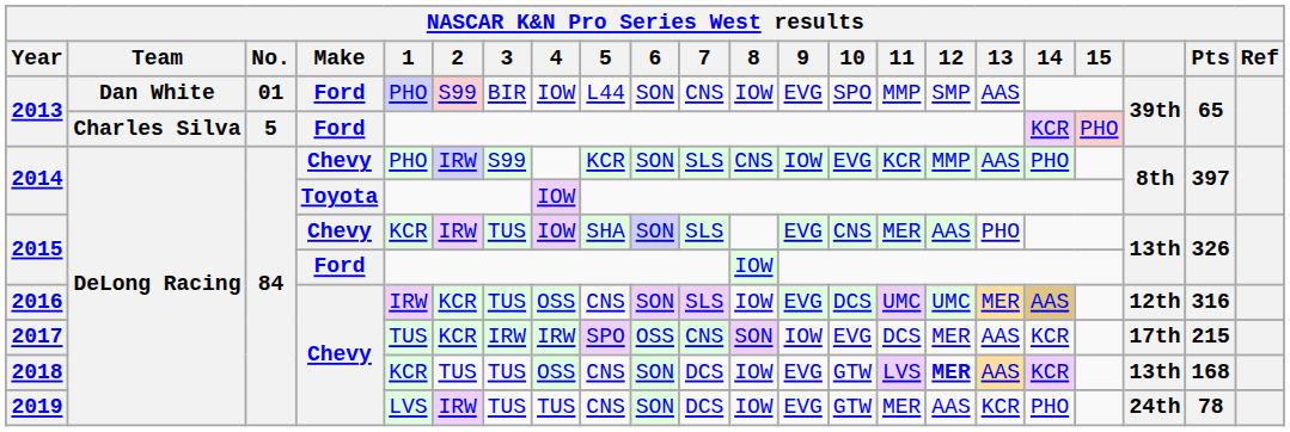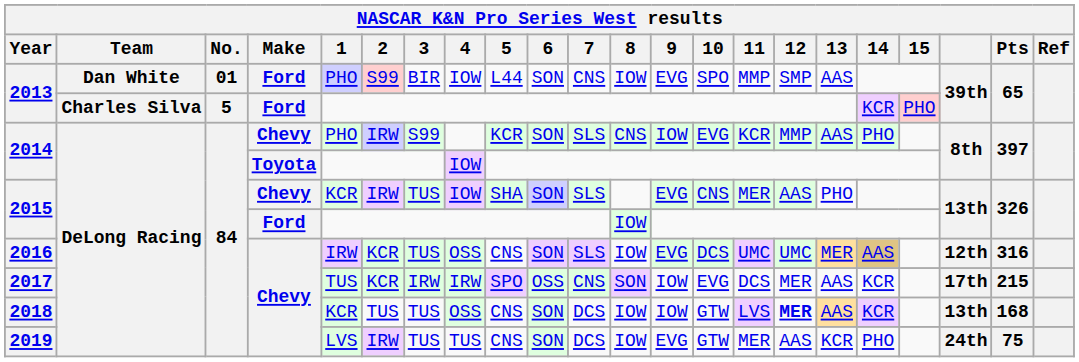 <table class="wikitable" style="text-align:center; font-size:75%">
 <tr>
 <th colspan=23><a href='#'>NASCAR K&N Pro Series West</a> results</th>
 </tr>
 <tr>
 <th>Year</th>
 <th>Team</th>
 <th>No.</th>
 <th>Make</th>
 <th>1</th>
 <th>2</th>
 <th>3</th>
 <th>4</th>
 <th>5</th>
 <th>6</th>
 <th>7</th>
 <th>8</th>
 <th>9</th>
 <th>10</th>
 <th>11</th>
 <th>12</th>
 <th>13</th>
 <th>14</th>
 <th>15</th>
 <th></th>
 <th>Pts</th>
 <th>Ref</th>
 </tr>
 <tr>
 <th rowspan=2><a href='#'>2013</a></th>
 <th>Dan White</th>
 <th>01</th>
 <th><a href='#'>Ford</a></th>
 <td style="background:#CFCFFF;"><a href='#'>PHO</a><br></td>
 <td style="background:#FFCFCF;"><a href='#'>S99</a><br></td>
 <td><a href='#'>BIR</a></td>
 <td><a href='#'>IOW</a></td>
 <td><a href='#'>L44</a></td>
 <td><a href='#'>SON</a></td>
 <td><a href='#'>CNS</a></td>
 <td><a href='#'>IOW</a></td>
 <td><a href='#'>EVG</a></td>
 <td><a href='#'>SPO</a></td>
 <td><a href='#'>MMP</a></td>
 <td><a href='#'>SMP</a></td>
 <td><a href='#'>AAS</a></td>
 <td colspan=2></td>
 <th rowspan=2>39th</th>
 <th rowspan=2>65</th>
 <th rowspan=2></th>
 </tr>
 <tr>
 <th>Charles Silva</th>
 <th>5</th>
 <th><a href='#'>Ford</a></th>
 <td colspan=13></td>
 <td style="background:#EFCFFF;"><a href='#'>KCR</a><br></td>
 <td style="background:#FFCFCF;"><a href='#'>PHO</a><br></td>
 </tr>
 <tr>
 <th rowspan=2><a href='#'>2014</a></th>
 <th rowspan=8>DeLong Racing</th>
 <th rowspan=8>84</th>
 <th><a href='#'>Chevy</a></th>
 <td style="background:#DFFFDF;"><a href='#'>PHO</a><br></td>
 <td style="background:#CFCFFF;"><a href='#'>IRW</a><br></td>
 <td style="background:#DFFFDF;"><a href='#'>S99</a><br></td>
 <td></td>
 <td style="background:#DFFFDF;"><a href='#'>KCR</a><br></td>
 <td style="background:#DFFFDF;"><a href='#'>SON</a><br></td>
 <td style="background:#DFFFDF;"><a href='#'>SLS</a><br></td>
 <td style="background:#DFFFDF;"><a href='#'>CNS</a><br></td>
 <td style="background:#DFFFDF;"><a href='#'>IOW</a><br></td>
 <td style="background:#DFFFDF;"><a href='#'>EVG</a><br></td>
 <td style="background:#DFFFDF;"><a href='#'>KCR</a><br></td>
 <td style="background:#DFFFDF;"><a href='#'>MMP</a><br></td>
 <td style="background:#DFFFDF;"><a href='#'>AAS</a><br></td>
 <td style="background:#DFFFDF;"><a href='#'>PHO</a><br></td>
 <td></td>
 <th rowspan=2>8th</th>
 <th rowspan=2>397</th>
 <th rowspan=2></th>
 </tr>
 <tr>
 <th><a href='#'>Toyota</a></th>
 <td colspan=3></td>
 <td style="background:#EFCFFF;"><a href='#'>IOW</a><br></td>
 <td colspan=11></td>
 </tr>
 <tr>
 <th rowspan=2><a href='#'>2015</a></th>
 <th><a href='#'>Chevy</a></th>
 <td style="background:#DFFFDF;"><a href='#'>KCR</a><br></td>
 <td style="background:#EFCFFF;"><a href='#'>IRW</a><br></td>
 <td style="background:#DFFFDF;"><a href='#'>TUS</a><br></td>
 <td style="background:#EFCFFF;"><a href='#'>IOW</a><br></td>
 <td style="background:#DFFFDF;"><a href='#'>SHA</a><br></td>
 <td style="background:#CFCFFF;"><a href='#'>SON</a><br></td>
 <td style="background:#DFFFDF;"><a href='#'>SLS</a><br></td>
 <td></td>
 <td style="background:#DFFFDF;"><a href='#'>EVG</a><br></td>
 <td style="background:#DFFFDF;"><a href='#'>CNS</a><br></td>
 <td style="background:#DFFFDF;"><a href='#'>MER</a><br></td>
 <td style="background:#DFFFDF;"><a href='#'>AAS</a><br></td>
 <td><a href='#'>PHO</a></td>
 <td colspan=2></td>
 <th rowspan=2>13th</th>
 <th rowspan=2>326</th>
 <th rowspan=2></th>
 </tr>
 <tr>
 <th><a href='#'>Ford</a></th>
 <td colspan=7></td>
 <td style="background:#DFFFDF;"><a href='#'>IOW</a><br></td>
 <td colspan=7></td>
 </tr>
 <tr>
 <th><a href='#'>2016</a></th>
 <th rowspan=4><a href='#'>Chevy</a></th>
 <td style="background:#EFCFFF;"><a href='#'>IRW</a><br></td>
 <td style="background:#DFFFDF;"><a href='#'>KCR</a><br></td>
 <td style="background:#DFFFDF;"><a href='#'>TUS</a><br></td>
 <td style="background:#DFFFDF;"><a href='#'>OSS</a><br></td>
 <td><a href='#'>CNS</a></td>
 <td style="background:#EFCFFF;"><a href='#'>SON</a><br></td>
 <td style="background:#EFCFFF;"><a href='#'>SLS</a><br></td>
 <td><a href='#'>IOW</a></td>
 <td style="background:#DFFFDF;"><a href='#'>EVG</a><br></td>
 <td style="background:#DFFFDF;"><a href='#'>DCS</a><br></td>
 <td style="background:#EFCFFF;"><a href='#'>UMC</a><br></td>
 <td style="background:#DFFFDF;"><a href='#'>UMC</a><br></td>
 <td style="background:#FFDF9F;"><a href='#'>MER</a><br></td>
 <td style="background:#DFC484;"><a href='#'>AAS</a><br></td>
 <td></td>
 <th>12th</th>
 <th>316</th>
 <th></th>
 </tr>
 <tr>
 <th><a href='#'>2017</a></th>
 <td style="background:#DFFFDF;"><a href='#'>TUS</a><br></td>
 <td style="background:#DFFFDF;"><a href='#'>KCR</a><br></td>
 <td style="background:#DFFFDF;"><a href='#'>IRW</a><br></td>
 <td style="background:#DFFFDF;"><a href='#'>IRW</a><br></td>
 <td style="background:#EFCFFF;"><a href='#'>SPO</a><br></td>
 <td style="background:#DFFFDF;"><a href='#'>OSS</a><br></td>
 <td style="background:#DFFFDF;"><a href='#'>CNS</a><br></td>
 <td style="background:#EFCFFF;"><a href='#'>SON</a><br></td>
 <td><a href='#'>IOW</a></td>
 <td><a href='#'>EVG</a></td>
 <td><a href='#'>DCS</a></td>
 <td><a href='#'>MER</a></td>
 <td><a href='#'>AAS</a></td>
 <td><a href='#'>KCR</a></td>
 <td></td>
 <th>17th</th>
 <th>215</th>
 <th></th>
 </tr>
 <tr>
 <th><a href='#'>2018</a></th>
 <td style="background:#DFFFDF;"><a href='#'>KCR</a><br></td>
 <td><a href='#'>TUS</a></td>
 <td><a href='#'>TUS</a></td>
 <td style="background:#DFFFDF;"><a href='#'>OSS</a><br></td>
 <td><a href='#'>CNS</a></td>
 <td style="background:#DFFFDF;"><a href='#'>SON</a><br></td>
 <td><a href='#'>DCS</a></td>
 <td><a href='#'>IOW</a></td>
-<td><a href='#'>EVG</a></td>
+<td><a href='#'>IOW</a></td>
 <td><a href='#'>GTW</a></td>
 <td style="background:#EFCFFF;"><a href='#'>LVS</a><br></td>
 <td><strong><a href='#'>MER</a></strong></td>
 <td style="background:#FFDF9F;"><a href='#'>AAS</a><br></td>
 <td style="background:#EFCFFF;"><a href='#'>KCR</a><br></td>
 <td></td>
 <th>13th</th>
 <th>168</th>
 <th></th>
 </tr>
 <tr>
 <th><a href='#'>2019</a></th>
 <td style="background:#DFFFDF;"><a href='#'>LVS</a><br></td>
 <td style="background:#EFCFFF;"><a href='#'>IRW</a><br></td>
 <td><a href='#'>TUS</a></td>
 <td><a href='#'>TUS</a></td>
 <td><a href='#'>CNS</a></td>
 <td style="background:#DFFFDF;"><a href='#'>SON</a><br></td>
 <td><a href='#'>DCS</a></td>
 <td><a href='#'>IOW</a></td>
 <td><a href='#'>EVG</a></td>
 <td><a href='#'>GTW</a></td>
 <td><a href='#'>MER</a></td>
 <td><a href='#'>AAS</a></td>
 <td><a href='#'>KCR</a></td>
 <td><a href='#'>PHO</a></td>
 <td></td>
 <th>24th</th>
-<th>78</th>
+<th>75</th>
 <th></th>
 </tr>
 </table>
